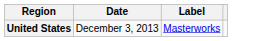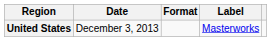 <table class="wikitable plainrowheaders">
 <tr>
 <th scope="col">Region</th>
 <th scope="col">Date</th>
+<th scope="col">Format</th>
 <th scope="col">Label</th>
 <th scope="col"></th>
 </tr>
 <tr>
 <th scope="row">United States</th>
 <td>December 3, 2013</td>
+<td></td>
 <td><a href='#'>Masterworks</a></td>
 <td style="text-align:center;"></td>
 </tr>
 </table>
